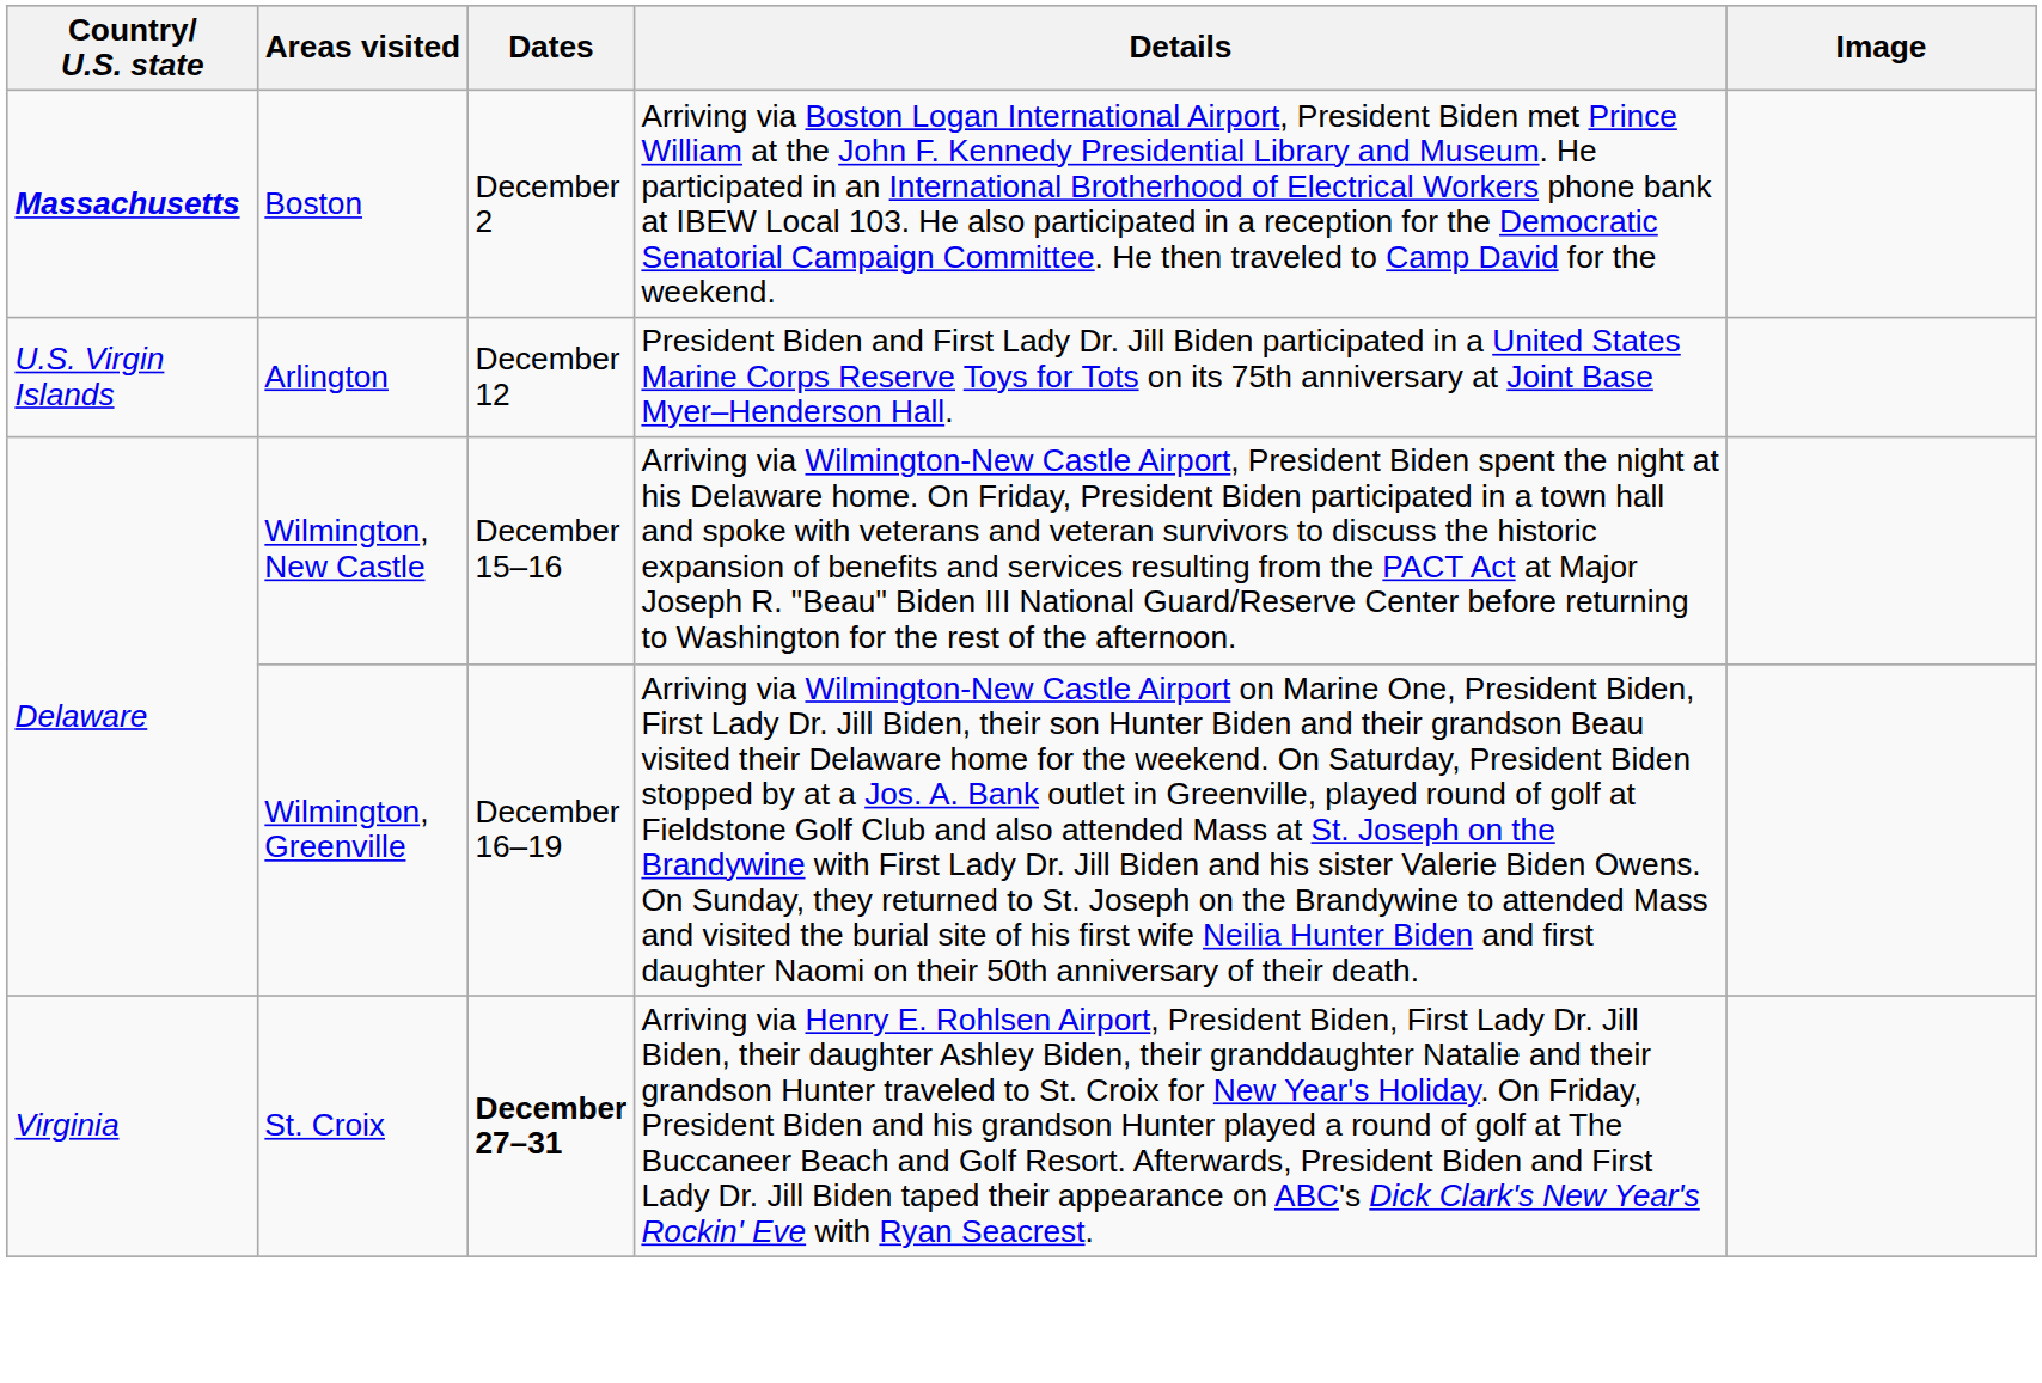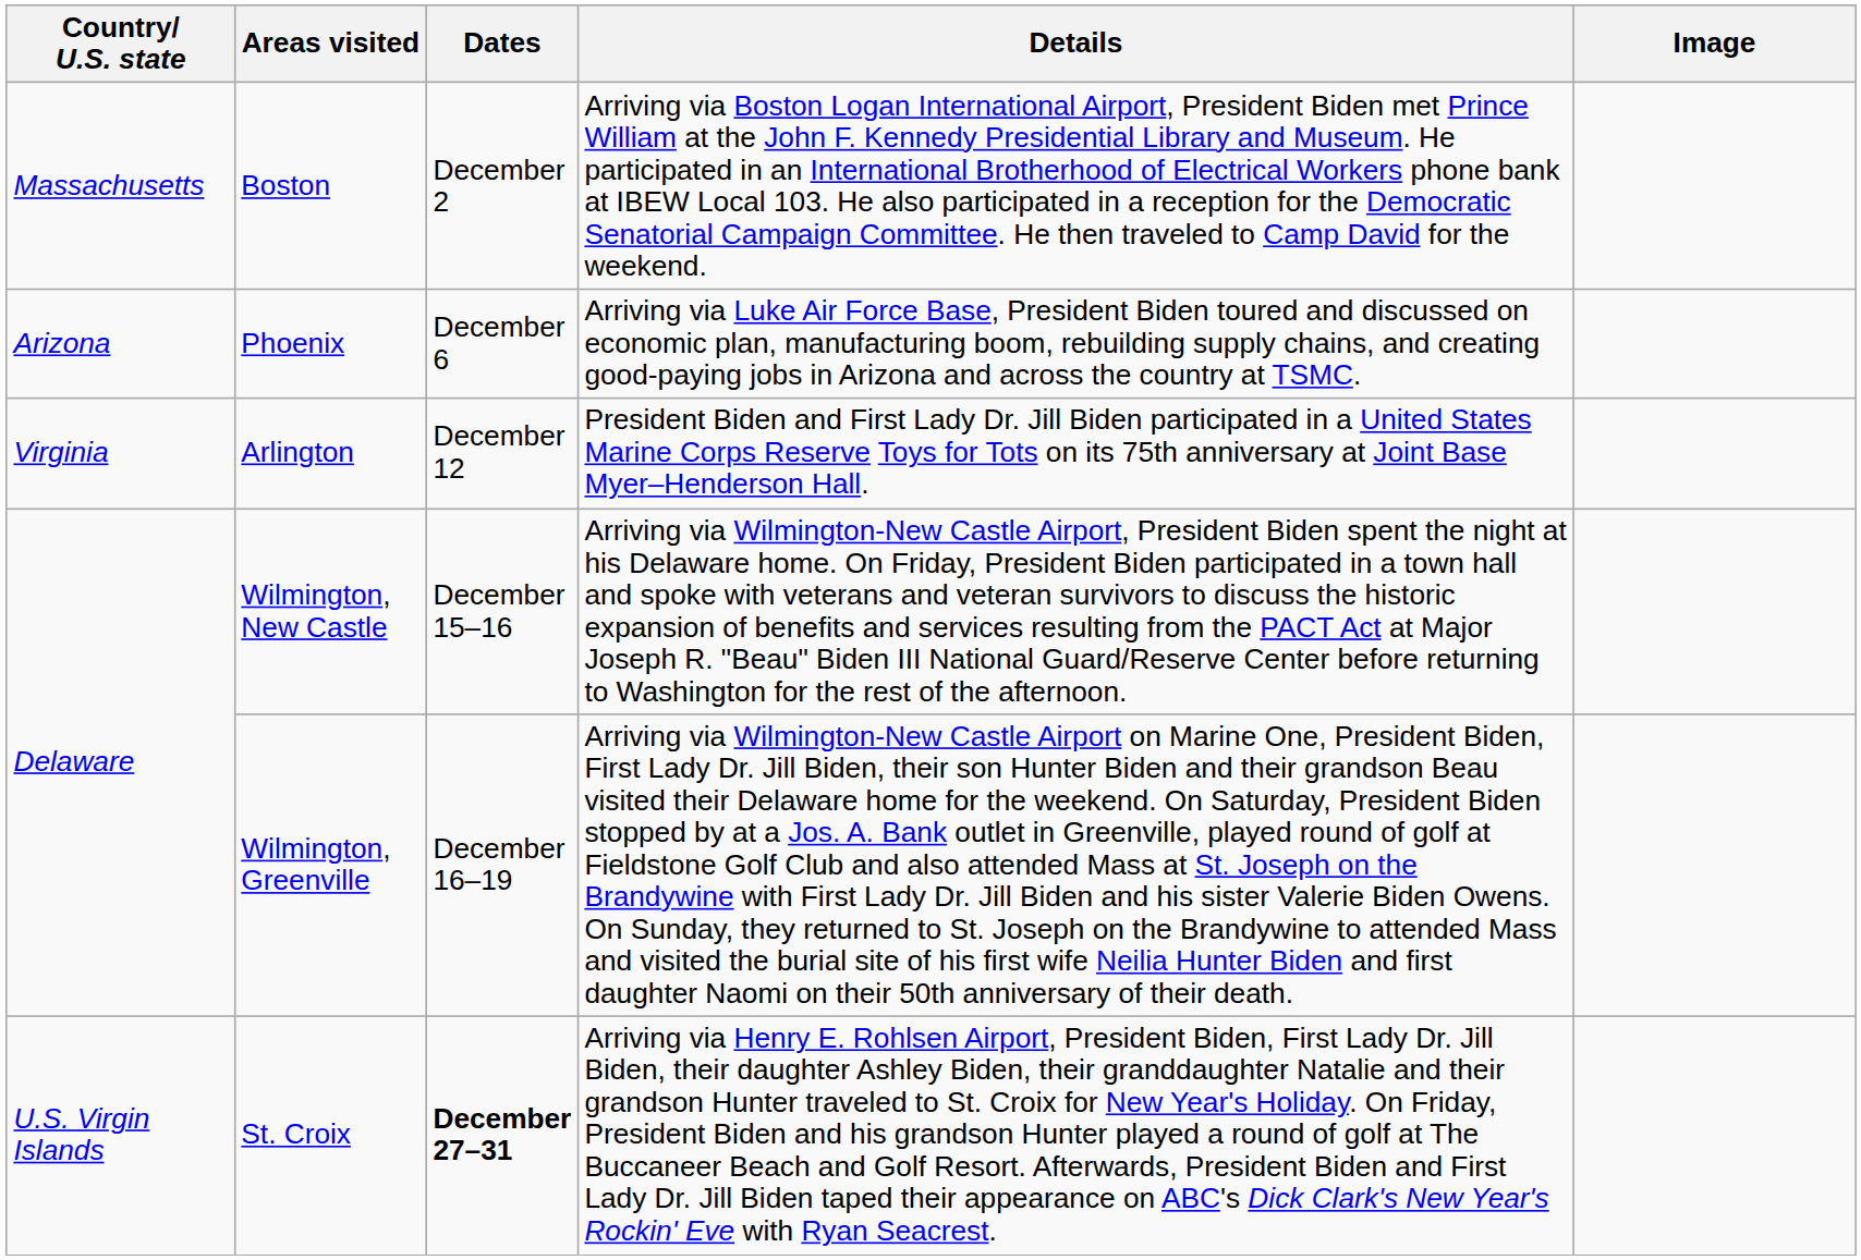 <table class="wikitable" style="margin: 1em auto 1em auto">
 <tr>
 <th width="120">Country/<br><em>U.S. state</em></th>
 <th width="100">Areas visited</th>
 <th width="70">Dates</th>
 <th width="550">Details</th>
 <th width="150">Image</th>
 </tr>
 <tr>
-<td><strong> <em><a href='#'>Massachusetts</a></em></strong></td>
+<td> <em><a href='#'>Massachusetts</a></em></td>
 <td><a href='#'>Boston</a></td>
 <td>December 2</td>
 <td>Arriving via <a href='#'>Boston Logan International Airport</a>, President Biden met <a href='#'>Prince William</a> at the <a href='#'>John F. Kennedy Presidential Library and Museum</a>. He participated in an <a href='#'>International Brotherhood of Electrical Workers</a> phone bank at IBEW Local 103. He also participated in a reception for the <a href='#'>Democratic Senatorial Campaign Committee</a>. He then traveled to <a href='#'>Camp David</a> for the weekend.</td>
 <td></td>
 </tr>
 <tr>
-<td> <em><a href='#'>U.S. Virgin Islands</a></em></td>
+<td> <em><a href='#'>Arizona</a></em></td>
+<td><a href='#'>Phoenix</a></td>
+<td>December 6</td>
+<td>Arriving via <a href='#'>Luke Air Force Base</a>, President Biden toured and discussed on economic plan, manufacturing boom, rebuilding supply chains, and creating good-paying jobs in Arizona and across the country at <a href='#'>TSMC</a>.</td>
+<td></td>
+</tr>
+<tr>
+<td> <em><a href='#'>Virginia</a></em></td>
 <td><a href='#'>Arlington</a></td>
 <td>December 12</td>
 <td>President Biden and First Lady Dr. Jill Biden participated in a <a href='#'>United States Marine Corps Reserve</a> <a href='#'>Toys for Tots</a> on its 75th anniversary at <a href='#'>Joint Base Myer–Henderson Hall</a>.</td>
 <td></td>
 </tr>
 <tr>
 <td rowspan="2"> <em><a href='#'>Delaware</a></em></td>
 <td><a href='#'>Wilmington</a>, <a href='#'>New Castle</a></td>
 <td>December 15–16</td>
 <td>Arriving via <a href='#'>Wilmington-New Castle Airport</a>, President Biden spent the night at his Delaware home. On Friday, President Biden participated in a town hall and spoke with veterans and veteran survivors to discuss the historic expansion of benefits and services resulting from the <a href='#'>PACT Act</a> at Major Joseph R. "Beau" Biden III National Guard/Reserve Center before returning to Washington for the rest of the afternoon.</td>
 <td></td>
 </tr>
 <tr>
 <td><a href='#'>Wilmington</a>, <a href='#'>Greenville</a></td>
 <td>December 16–19</td>
 <td>Arriving via <a href='#'>Wilmington-New Castle Airport</a> on Marine One, President Biden, First Lady Dr. Jill Biden, their son Hunter Biden and their grandson Beau visited their Delaware home for the weekend. On Saturday, President Biden stopped by at a <a href='#'>Jos. A. Bank</a> outlet in Greenville, played round of golf at Fieldstone Golf Club and also attended Mass at <a href='#'>St. Joseph on the Brandywine</a> with First Lady Dr. Jill Biden and his sister Valerie Biden Owens. On Sunday, they returned to St. Joseph on the Brandywine to attended Mass and visited the burial site of his first wife <a href='#'>Neilia Hunter Biden</a> and first daughter Naomi on their 50th anniversary of their death.</td>
 <td></td>
 </tr>
 <tr>
-<td> <em><a href='#'>Virginia</a></em></td>
+<td> <em><a href='#'>U.S. Virgin Islands</a></em></td>
 <td><a href='#'>St. Croix</a></td>
 <td><strong>December 27–31</strong></td>
 <td>Arriving via <a href='#'>Henry E. Rohlsen Airport</a>, President Biden, First Lady Dr. Jill Biden, their daughter Ashley Biden, their granddaughter Natalie and their grandson Hunter traveled to St. Croix for <a href='#'>New Year's Holiday</a>. On Friday, President Biden and his grandson Hunter played a round of golf at The Buccaneer Beach and Golf Resort. Afterwards, President Biden and First Lady Dr. Jill Biden taped their appearance on <a href='#'>ABC</a>'s <em><a href='#'>Dick Clark's New Year's Rockin' Eve</a></em> with <a href='#'>Ryan Seacrest</a>.</td>
 <td></td>
 </tr>
 </table>
